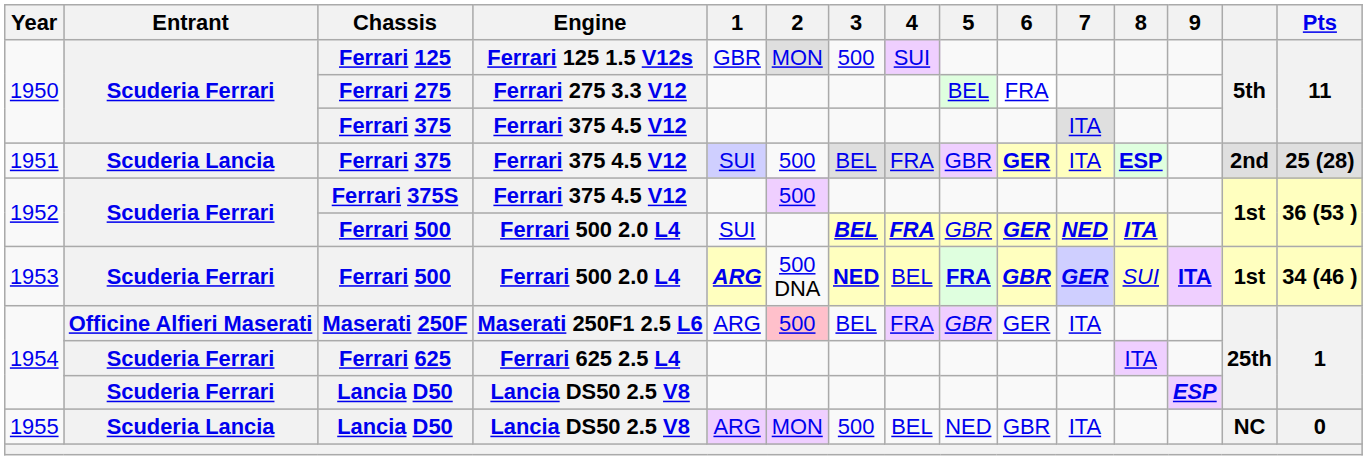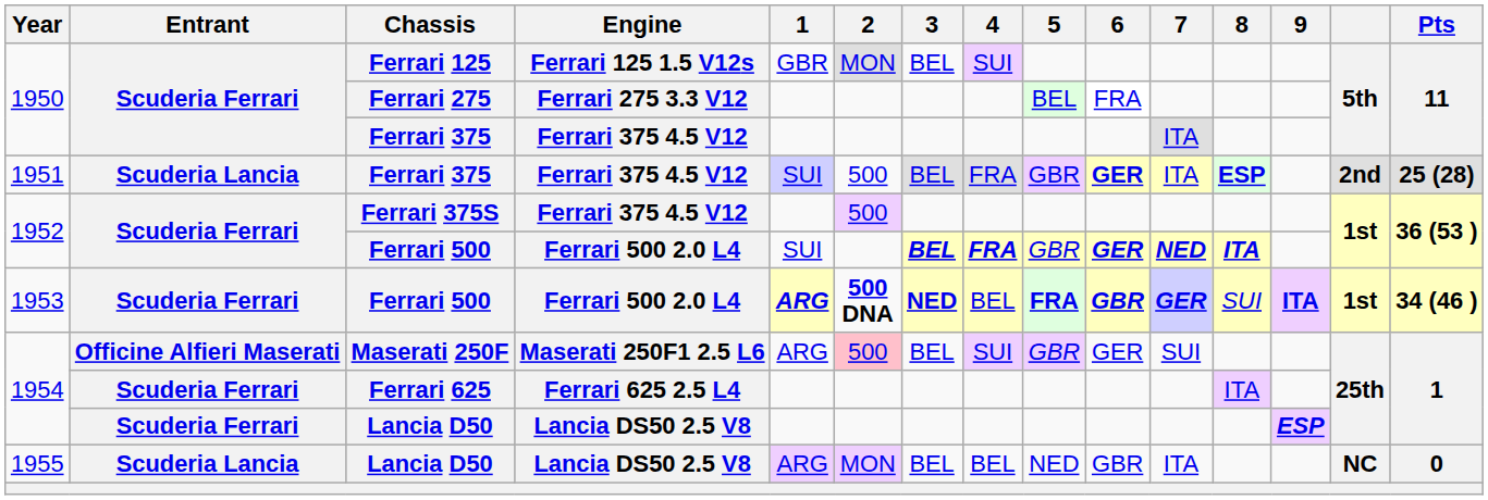 <table class="wikitable" style="text-align:center; font-size:90%">
 <tr>
 <th>Year</th>
 <th>Entrant</th>
 <th>Chassis</th>
 <th>Engine</th>
 <th>1</th>
 <th>2</th>
 <th>3</th>
 <th>4</th>
 <th>5</th>
 <th>6</th>
 <th>7</th>
 <th>8</th>
 <th>9</th>
 <th></th>
 <th><a href='#'>Pts</a></th>
 </tr>
 <tr>
 <td rowspan=3><a href='#'>1950</a></td>
 <th rowspan=3><a href='#'>Scuderia Ferrari</a></th>
 <th><a href='#'>Ferrari</a> <a href='#'>125</a></th>
 <th><a href='#'>Ferrari</a> 125 1.5 <a href='#'>V12</a><a href='#'>s</a></th>
 <td><a href='#'>GBR</a></td>
 <td style="background:#DFDFDF;"><a href='#'>MON</a><br></td>
-<td><a href='#'>500</a></td>
+<td><a href='#'>BEL</a></td>
 <td style="background:#EFCFFF;"><a href='#'>SUI</a><br></td>
 <td></td>
 <td></td>
 <td></td>
 <td></td>
 <td></td>
 <th rowspan=3>5th</th>
 <th rowspan=3>11</th>
 </tr>
 <tr>
 <th><a href='#'>Ferrari</a> <a href='#'>275</a></th>
 <th><a href='#'>Ferrari</a> 275 3.3 <a href='#'>V12</a></th>
 <td></td>
 <td></td>
 <td></td>
 <td></td>
 <td style="background:#DFFFDF;"><a href='#'>BEL</a><br></td>
 <td style="background:#ffffff;"><a href='#'>FRA</a><br></td>
 <td></td>
 <td></td>
 <td></td>
 </tr>
 <tr>
 <th><a href='#'>Ferrari</a> <a href='#'>375</a></th>
 <th><a href='#'>Ferrari</a> 375 4.5 <a href='#'>V12</a></th>
 <td></td>
 <td></td>
 <td></td>
 <td></td>
 <td></td>
 <td></td>
 <td style="background:#DFDFDF;"><a href='#'>ITA</a><br></td>
 <td></td>
 <td></td>
 </tr>
 <tr>
 <td><a href='#'>1951</a></td>
 <th><a href='#'>Scuderia Lancia</a></th>
 <th><a href='#'>Ferrari</a> <a href='#'>375</a></th>
 <th><a href='#'>Ferrari</a> 375 4.5 <a href='#'>V12</a></th>
 <td style="background:#CFCFFF;"><a href='#'>SUI</a><br></td>
 <td><a href='#'>500</a><br></td>
 <td style="background:#DFDFDF;"><a href='#'>BEL</a><br></td>
 <td style="background:#DFDFDF;"><a href='#'>FRA</a><br></td>
 <td style="background:#EFCFFF;"><a href='#'>GBR</a><br></td>
 <td style="background:#FFFFBF;"><strong><a href='#'>GER</a></strong><br></td>
 <td style="background:#FFFFBF;"><a href='#'>ITA</a><br></td>
 <td style="background:#DFFFDF;"><strong><a href='#'>ESP</a></strong><br></td>
 <td></td>
 <td style="background:#DFDFDF;"><strong>2nd</strong></td>
 <td style="background:#DFDFDF;"><strong>25 (28)</strong></td>
 </tr>
 <tr>
 <td rowspan=2><a href='#'>1952</a></td>
 <th rowspan=2><a href='#'>Scuderia Ferrari</a></th>
 <th><a href='#'>Ferrari</a> <a href='#'>375S</a></th>
 <th><a href='#'>Ferrari</a> 375 4.5 <a href='#'>V12</a></th>
 <td></td>
 <td style="background:#EFCFFF;"><a href='#'>500</a><br></td>
 <td></td>
 <td></td>
 <td></td>
 <td></td>
 <td></td>
 <td></td>
 <td></td>
 <td rowspan=2 style="background:#FFFFBF;"><strong>1st</strong></td>
 <td rowspan=2 style="background:#FFFFBF;"><strong>36 (53 )</strong></td>
 </tr>
 <tr>
 <th><a href='#'>Ferrari</a> <a href='#'>500</a></th>
 <th><a href='#'>Ferrari</a> 500 2.0 <a href='#'>L4</a></th>
 <td><a href='#'>SUI</a></td>
 <td></td>
 <td style="background:#FFFFBF;"><strong><em><a href='#'>BEL</a></em></strong><br></td>
 <td style="background:#FFFFBF;"><strong><em><a href='#'>FRA</a></em></strong><br></td>
 <td style="background:#FFFFBF;"><em><a href='#'>GBR</a></em><br></td>
 <td style="background:#FFFFBF;"><strong><em><a href='#'>GER</a></em></strong><br></td>
 <td style="background:#FFFFBF;"><strong><em><a href='#'>NED</a></em></strong><br></td>
 <td style="background:#FFFFBF;"><strong><em><a href='#'>ITA</a></em></strong><br></td>
 <td></td>
 </tr>
 <tr>
 <td><a href='#'>1953</a></td>
 <th><a href='#'>Scuderia Ferrari</a></th>
 <th><a href='#'>Ferrari</a> <a href='#'>500</a></th>
 <th><a href='#'>Ferrari</a> 500 2.0 <a href='#'>L4</a></th>
 <td style="background:#FFFFBF;"><strong><em><a href='#'>ARG</a></em></strong><br></td>
-<td><a href='#'>500</a><br>DNA</td>
+<td><strong><a href='#'>500</a><br>DNA</strong></td>
 <td style="background:#FFFFBF;"><strong><a href='#'>NED</a></strong><br></td>
 <td style="background:#FFFFBF;"><a href='#'>BEL</a><br></td>
 <td style="background:#DFFFDF;"><strong><a href='#'>FRA</a></strong><br></td>
 <td style="background:#FFFFBF;"><strong><em><a href='#'>GBR</a></em></strong><br></td>
 <td style="background:#CFCFFF;"><strong><em><a href='#'>GER</a></em></strong><br></td>
 <td style="background:#FFFFBF;"><em><a href='#'>SUI</a></em><br></td>
 <td style="background:#EFCFFF;"><strong><a href='#'>ITA</a></strong><br></td>
 <td style="background:#FFFFBF;"><strong>1st</strong></td>
 <td style="background:#FFFFBF;"><strong>34  (46 )</strong></td>
 </tr>
 <tr>
 <td rowspan=3><a href='#'>1954</a></td>
 <th><a href='#'>Officine Alfieri Maserati</a></th>
 <th><a href='#'>Maserati</a> <a href='#'>250F</a></th>
 <th><a href='#'>Maserati</a> 250F1 2.5 <a href='#'>L6</a></th>
 <td><a href='#'>ARG</a></td>
 <td style="background: pink;"><a href='#'>500</a></td>
 <td><a href='#'>BEL</a></td>
-<td style="background:#EFCFFF;"><a href='#'>FRA</a><br></td>
+<td style="background:#EFCFFF;"><a href='#'>SUI</a><br></td>
 <td style="background:#EFCFFF;"><em><a href='#'>GBR</a></em><br></td>
 <td><a href='#'>GER</a></td>
-<td><a href='#'>ITA</a></td>
+<td><a href='#'>SUI</a></td>
 <td></td>
 <td></td>
 <th rowspan=3>25th</th>
 <th rowspan=3>1 </th>
 </tr>
 <tr>
 <th><a href='#'>Scuderia Ferrari</a></th>
 <th><a href='#'>Ferrari</a> <a href='#'>625</a></th>
 <th><a href='#'>Ferrari</a> 625 2.5 <a href='#'>L4</a></th>
 <td></td>
 <td></td>
 <td></td>
 <td></td>
 <td></td>
 <td></td>
 <td></td>
 <td style="background:#EFCFFF;"><a href='#'>ITA</a><br></td>
 <td></td>
 </tr>
 <tr>
 <th><a href='#'>Scuderia Ferrari</a></th>
 <th><a href='#'>Lancia</a> <a href='#'>D50</a></th>
 <th><a href='#'>Lancia</a> DS50 2.5 <a href='#'>V8</a></th>
 <td></td>
 <td></td>
 <td></td>
 <td></td>
 <td></td>
 <td></td>
 <td></td>
 <td></td>
 <td style="background:#EFCFFF;"><strong><em><a href='#'>ESP</a></em></strong><br></td>
 </tr>
 <tr>
 <td><a href='#'>1955</a></td>
 <th><a href='#'>Scuderia Lancia</a></th>
 <th><a href='#'>Lancia</a> <a href='#'>D50</a></th>
 <th><a href='#'>Lancia</a> DS50 2.5 <a href='#'>V8</a></th>
 <td style="background:#EFCFFF;"><a href='#'>ARG</a><br></td>
 <td style="background:#EFCFFF;"><a href='#'>MON</a><br></td>
-<td><a href='#'>500</a></td>
+<td><a href='#'>BEL</a></td>
 <td><a href='#'>BEL</a></td>
 <td><a href='#'>NED</a></td>
 <td><a href='#'>GBR</a></td>
 <td><a href='#'>ITA</a></td>
 <td></td>
 <td></td>
 <th>NC</th>
 <th>0</th>
 </tr>
 <tr>
 <th colspan="15"></th>
 </tr>
 </table>
